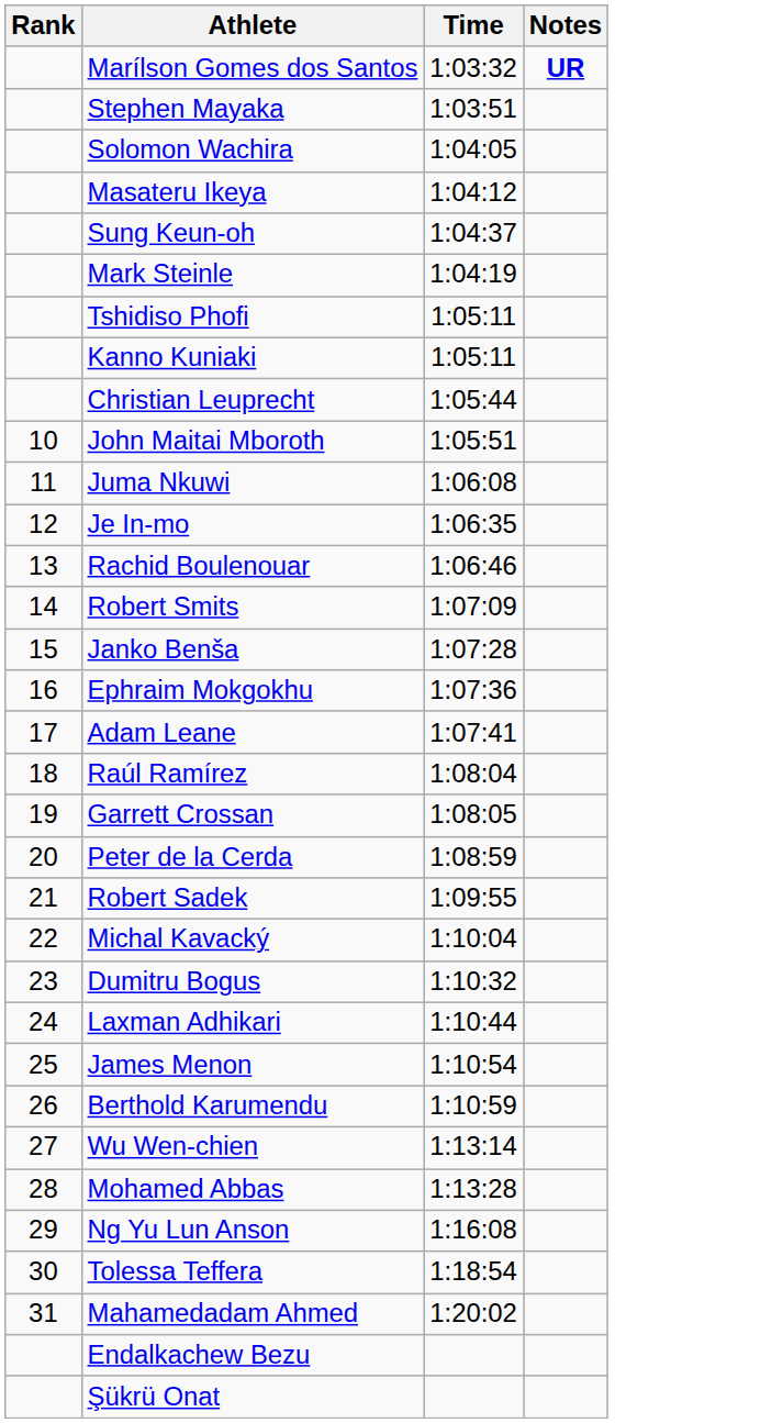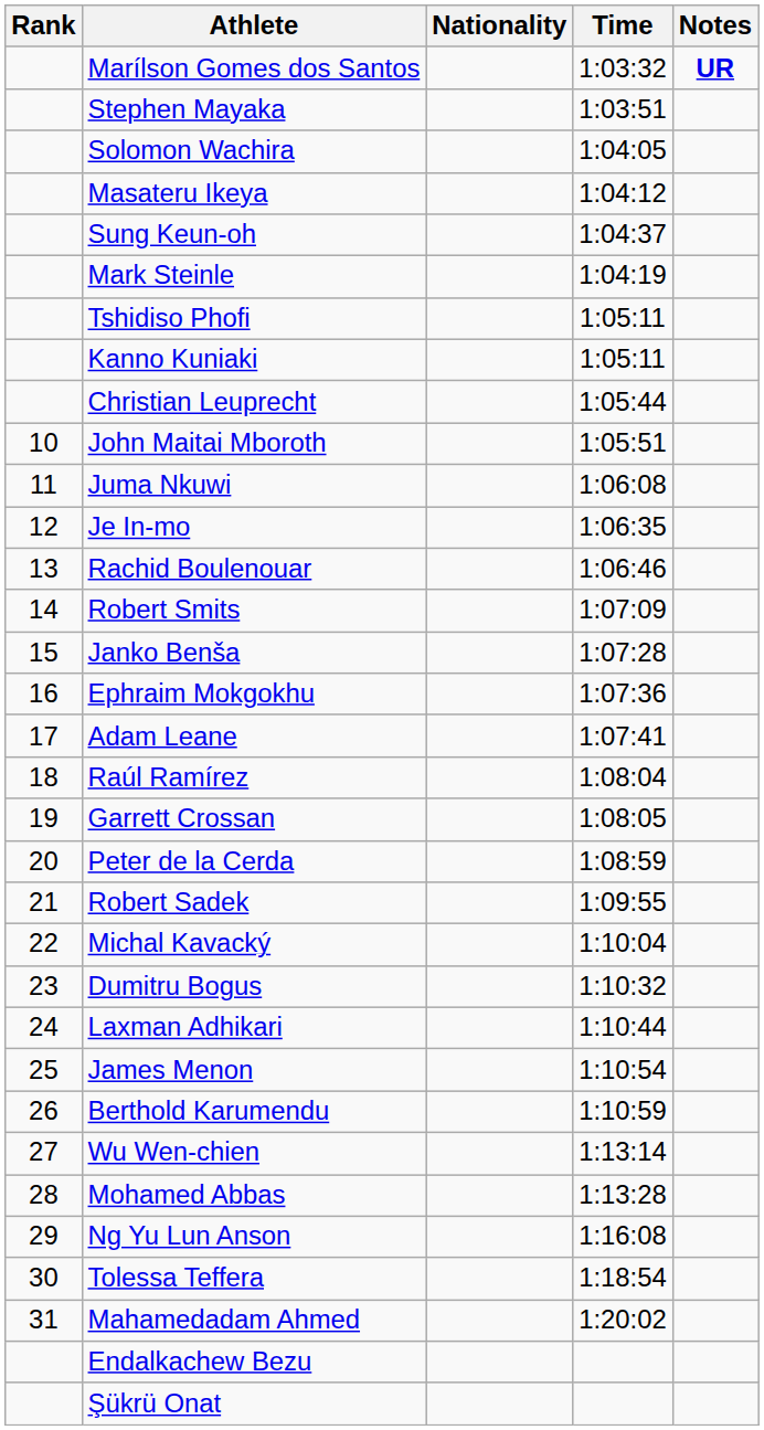 <table class="wikitable sortable" style="text-align:center">
 <tr>
 <th>Rank</th>
 <th>Athlete</th>
+<th>Nationality</th>
 <th>Time</th>
 <th>Notes</th>
 </tr>
 <tr>
 <td></td>
 <td align=left><a href='#'>Marílson Gomes dos Santos</a></td>
+<td align=left></td>
 <td>1:03:32</td>
 <td><strong><a href='#'>UR</a></strong></td>
 </tr>
 <tr>
 <td></td>
 <td align=left><a href='#'>Stephen Mayaka</a></td>
+<td align=left></td>
 <td>1:03:51</td>
 <td></td>
 </tr>
 <tr>
 <td></td>
 <td align=left><a href='#'>Solomon Wachira</a></td>
+<td align=left></td>
 <td>1:04:05</td>
 <td></td>
 </tr>
 <tr>
 <td></td>
 <td align=left><a href='#'>Masateru Ikeya</a></td>
+<td align=left></td>
 <td>1:04:12</td>
 <td></td>
 </tr>
 <tr>
 <td></td>
 <td align=left><a href='#'>Sung Keun-oh</a></td>
+<td align=left></td>
 <td>1:04:37</td>
 <td></td>
 </tr>
 <tr>
 <td></td>
 <td align=left><a href='#'>Mark Steinle</a></td>
+<td align=left></td>
 <td>1:04:19</td>
 <td></td>
 </tr>
 <tr>
 <td></td>
 <td align=left><a href='#'>Tshidiso Phofi</a></td>
+<td align=left></td>
 <td>1:05:11</td>
 <td></td>
 </tr>
 <tr>
 <td></td>
 <td align=left><a href='#'>Kanno Kuniaki</a></td>
+<td align=left></td>
 <td>1:05:11</td>
 <td></td>
 </tr>
 <tr>
 <td></td>
 <td align=left><a href='#'>Christian Leuprecht</a></td>
+<td align=left></td>
 <td>1:05:44</td>
 <td></td>
 </tr>
 <tr>
 <td>10</td>
 <td align=left><a href='#'>John Maitai Mboroth</a></td>
+<td align=left></td>
 <td>1:05:51</td>
 <td></td>
 </tr>
 <tr>
 <td>11</td>
 <td align=left><a href='#'>Juma Nkuwi</a></td>
+<td align=left></td>
 <td>1:06:08</td>
 <td></td>
 </tr>
 <tr>
 <td>12</td>
 <td align=left><a href='#'>Je In-mo</a></td>
+<td align=left></td>
 <td>1:06:35</td>
 <td></td>
 </tr>
 <tr>
 <td>13</td>
 <td align=left><a href='#'>Rachid Boulenouar</a></td>
+<td align=left></td>
 <td>1:06:46</td>
 <td></td>
 </tr>
 <tr>
 <td>14</td>
 <td align=left><a href='#'>Robert Smits</a></td>
+<td align=left></td>
 <td>1:07:09</td>
 <td></td>
 </tr>
 <tr>
 <td>15</td>
 <td align=left><a href='#'>Janko Benša</a></td>
+<td align=left></td>
 <td>1:07:28</td>
 <td></td>
 </tr>
 <tr>
 <td>16</td>
 <td align=left><a href='#'>Ephraim Mokgokhu</a></td>
+<td align=left></td>
 <td>1:07:36</td>
 <td></td>
 </tr>
 <tr>
 <td>17</td>
 <td align=left><a href='#'>Adam Leane</a></td>
+<td align=left></td>
 <td>1:07:41</td>
 <td></td>
 </tr>
 <tr>
 <td>18</td>
 <td align=left><a href='#'>Raúl Ramírez</a></td>
+<td align=left></td>
 <td>1:08:04</td>
 <td></td>
 </tr>
 <tr>
 <td>19</td>
 <td align=left><a href='#'>Garrett Crossan</a></td>
+<td align=left></td>
 <td>1:08:05</td>
 <td></td>
 </tr>
 <tr>
 <td>20</td>
 <td align=left><a href='#'>Peter de la Cerda</a></td>
+<td align=left></td>
 <td>1:08:59</td>
 <td></td>
 </tr>
 <tr>
 <td>21</td>
 <td align=left><a href='#'>Robert Sadek</a></td>
+<td align=left></td>
 <td>1:09:55</td>
 <td></td>
 </tr>
 <tr>
 <td>22</td>
 <td align=left><a href='#'>Michal Kavacký</a></td>
+<td align=left></td>
 <td>1:10:04</td>
 <td></td>
 </tr>
 <tr>
 <td>23</td>
 <td align=left><a href='#'>Dumitru Bogus</a></td>
+<td align=left></td>
 <td>1:10:32</td>
 <td></td>
 </tr>
 <tr>
 <td>24</td>
 <td align=left><a href='#'>Laxman Adhikari</a></td>
+<td align=left></td>
 <td>1:10:44</td>
 <td></td>
 </tr>
 <tr>
 <td>25</td>
 <td align=left><a href='#'>James Menon</a></td>
+<td align=left></td>
 <td>1:10:54</td>
 <td></td>
 </tr>
 <tr>
 <td>26</td>
 <td align=left><a href='#'>Berthold Karumendu</a></td>
+<td align=left></td>
 <td>1:10:59</td>
 <td></td>
 </tr>
 <tr>
 <td>27</td>
 <td align=left><a href='#'>Wu Wen-chien</a></td>
+<td align=left></td>
 <td>1:13:14</td>
 <td></td>
 </tr>
 <tr>
 <td>28</td>
 <td align=left><a href='#'>Mohamed Abbas</a></td>
+<td align=left></td>
 <td>1:13:28</td>
 <td></td>
 </tr>
 <tr>
 <td>29</td>
 <td align=left><a href='#'>Ng Yu Lun Anson</a></td>
+<td align=left></td>
 <td>1:16:08</td>
 <td></td>
 </tr>
 <tr>
 <td>30</td>
 <td align=left><a href='#'>Tolessa Teffera</a></td>
+<td align=left></td>
 <td>1:18:54</td>
 <td></td>
 </tr>
 <tr>
 <td>31</td>
 <td align=left><a href='#'>Mahamedadam Ahmed</a></td>
+<td align=left></td>
 <td>1:20:02</td>
 <td></td>
 </tr>
 <tr>
 <td></td>
 <td align=left><a href='#'>Endalkachew Bezu</a></td>
+<td align=left></td>
 <td></td>
 <td></td>
 </tr>
 <tr>
 <td></td>
 <td align=left><a href='#'>Şükrü Onat</a></td>
+<td align=left></td>
 <td></td>
 <td></td>
 </tr>
 </table>
